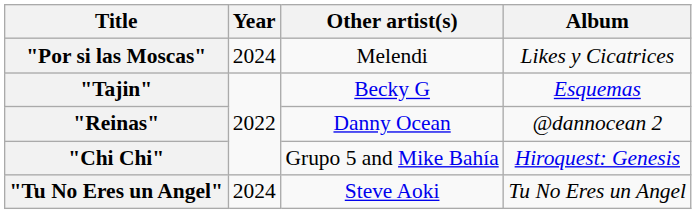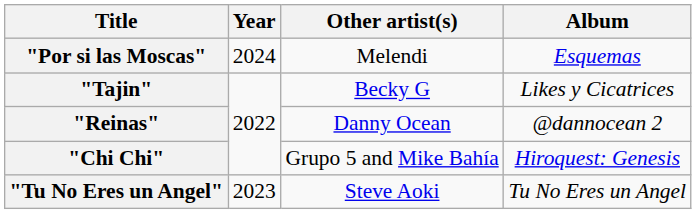 <table class="wikitable plainrowheaders" style="text-align:center;">
 <tr>
 <th scope="col">Title</th>
 <th scope="col">Year</th>
 <th scope="col">Other artist(s)</th>
 <th scope="col">Album</th>
 </tr>
 <tr>
 <th scope="row">"Por si las Moscas"</th>
 <td rowspan="1">2024</td>
 <td>Melendi</td>
-<td><em>Likes y Cicatrices</em></td>
+<td><em><a href='#'>Esquemas</a></em></td>
 </tr>
 <tr>
 <th scope="row">"Tajin"</th>
 <td rowspan="3">2022</td>
 <td><a href='#'>Becky G</a></td>
-<td><em><a href='#'>Esquemas</a></em></td>
+<td><em>Likes y Cicatrices</em></td>
 </tr>
 <tr>
 <th scope="row">"Reinas"</th>
 <td><a href='#'>Danny Ocean</a></td>
 <td><em>@dannocean 2</em></td>
 </tr>
 <tr>
 <th scope="row">"Chi Chi"</th>
 <td>Grupo 5 and <a href='#'>Mike Bahía</a></td>
 <td><em><a href='#'>Hiroquest: Genesis</a></em></td>
 </tr>
 <tr>
 <th scope="row">"Tu No Eres un Angel"</th>
-<td rowspan="1">2024</td>
+<td rowspan="1">2023</td>
 <td><a href='#'>Steve Aoki</a></td>
 <td><em>Tu No Eres un Angel</em></td>
 </tr>
 </table>
